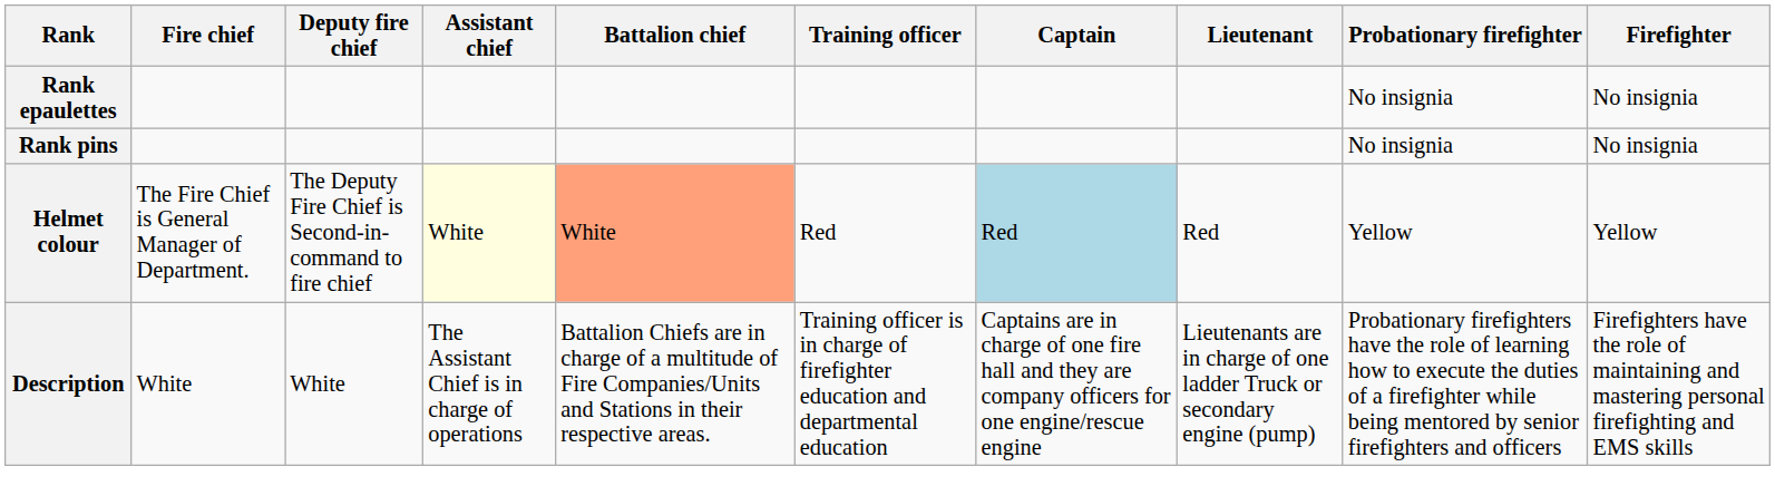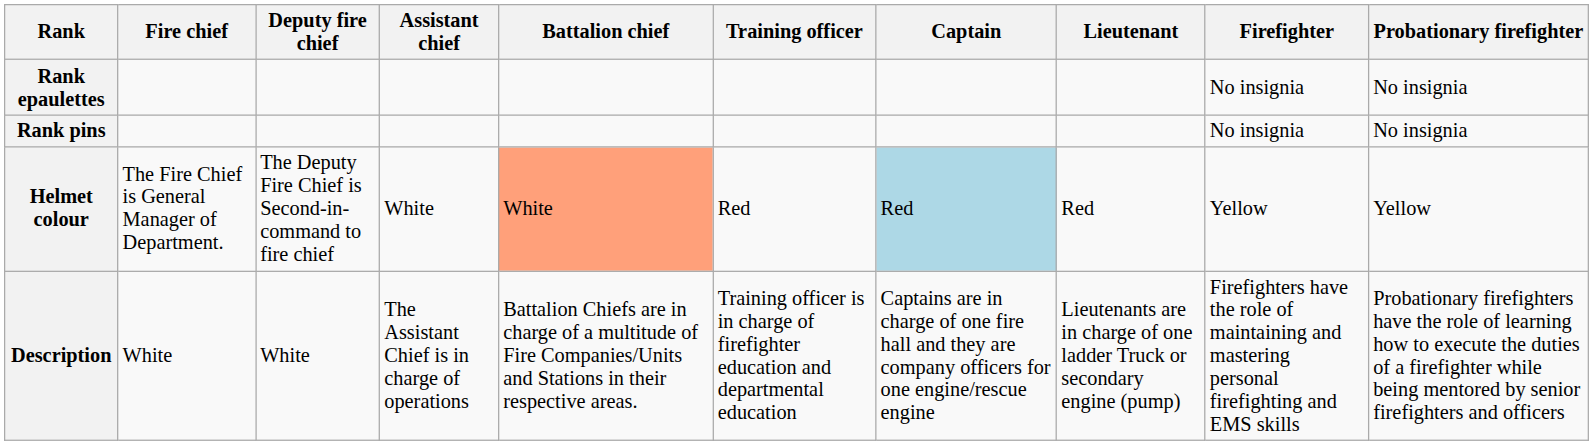 <table class="wikitable">
 <tr>
 <th>Rank</th>
 <th>Fire chief</th>
 <th>Deputy fire chief</th>
 <th>Assistant chief</th>
 <th>Battalion chief</th>
 <th>Training officer</th>
 <th>Captain</th>
 <th>Lieutenant</th>
+<th>Firefighter</th>
 <th>Probationary firefighter</th>
-<th>Firefighter</th>
 </tr>
 <tr>
 <th>Rank epaulettes</th>
 <td></td>
 <td></td>
 <td></td>
 <td></td>
 <td></td>
 <td></td>
 <td></td>
 <td>No insignia</td>
 <td>No insignia</td>
 </tr>
 <tr>
 <th>Rank pins</th>
 <td></td>
 <td></td>
 <td></td>
 <td></td>
 <td></td>
 <td></td>
 <td></td>
 <td>No insignia</td>
 <td>No insignia</td>
 </tr>
 <tr>
 <th>Helmet colour</th>
 <td>The Fire Chief is General Manager of Department.</td>
 <td>The Deputy Fire Chief is Second-in-command to fire chief</td>
-<td style="background: lightyellow;">White</td>
+<td>White</td>
 <td style="background: lightsalmon;">White</td>
 <td>Red</td>
 <td style="background: lightblue;">Red</td>
 <td>Red</td>
 <td>Yellow</td>
 <td>Yellow</td>
 </tr>
 <tr>
 <th>Description</th>
 <td>White</td>
 <td>White</td>
 <td>The Assistant Chief is in charge of operations</td>
 <td>Battalion Chiefs are in charge of a multitude of Fire Companies/Units and Stations in their respective areas.</td>
 <td>Training officer is in charge of firefighter education and departmental education</td>
 <td>Captains are in charge of one fire hall and they are company officers for one engine/rescue engine</td>
 <td>Lieutenants are in charge of one ladder Truck or secondary engine (pump)</td>
+<td>Firefighters have the role of maintaining and mastering personal firefighting and EMS skills</td>
 <td>Probationary firefighters have the role of learning how to execute the duties of a firefighter while being mentored by senior firefighters and officers</td>
-<td>Firefighters have the role of maintaining and mastering personal firefighting and EMS skills</td>
 </tr>
 </table>
